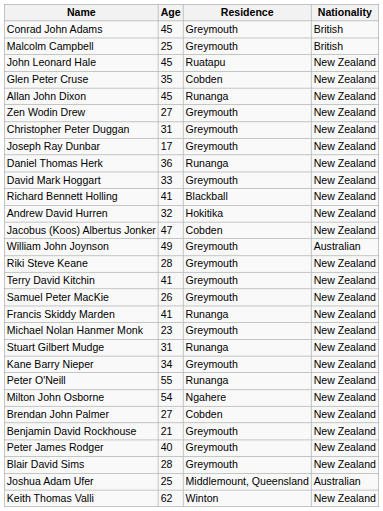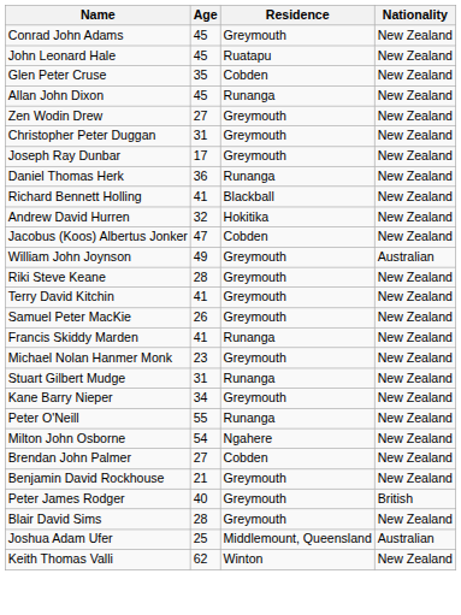 <table class="wikitable sortable">
 <tr>
 <th>Name</th>
 <th>Age</th>
 <th>Residence</th>
 <th>Nationality</th>
 </tr>
 <tr>
 <td>Conrad John Adams</td>
 <td>45</td>
 <td>Greymouth</td>
-<td>British</td>
-</tr>
-<tr>
-<td>Malcolm Campbell</td>
-<td>25</td>
-<td>Greymouth</td>
-<td>British</td>
+<td>New Zealand</td>
 </tr>
 <tr>
 <td>John Leonard Hale</td>
 <td>45</td>
 <td>Ruatapu</td>
 <td>New Zealand</td>
 </tr>
 <tr>
 <td>Glen Peter Cruse</td>
 <td>35</td>
 <td>Cobden</td>
 <td>New Zealand</td>
 </tr>
 <tr>
 <td>Allan John Dixon</td>
 <td>45</td>
 <td>Runanga</td>
 <td>New Zealand</td>
 </tr>
 <tr>
 <td>Zen Wodin Drew</td>
 <td>27</td>
 <td>Greymouth</td>
 <td>New Zealand</td>
 </tr>
 <tr>
 <td>Christopher Peter Duggan</td>
 <td>31</td>
 <td>Greymouth</td>
 <td>New Zealand</td>
 </tr>
 <tr>
 <td>Joseph Ray Dunbar</td>
 <td>17</td>
 <td>Greymouth</td>
 <td>New Zealand</td>
 </tr>
 <tr>
 <td>Daniel Thomas Herk</td>
 <td>36</td>
 <td>Runanga</td>
-<td>New Zealand</td>
-</tr>
-<tr>
-<td>David Mark Hoggart</td>
-<td>33</td>
-<td>Greymouth</td>
 <td>New Zealand</td>
 </tr>
 <tr>
 <td>Richard Bennett Holling</td>
 <td>41</td>
 <td>Blackball</td>
 <td>New Zealand</td>
 </tr>
 <tr>
 <td>Andrew David Hurren</td>
 <td>32</td>
 <td>Hokitika</td>
 <td>New Zealand</td>
 </tr>
 <tr>
 <td>Jacobus (Koos) Albertus Jonker</td>
 <td>47</td>
 <td>Cobden</td>
 <td>New Zealand</td>
 </tr>
 <tr>
 <td>William John Joynson</td>
 <td>49</td>
 <td>Greymouth</td>
 <td>Australian</td>
 </tr>
 <tr>
 <td>Riki Steve Keane</td>
 <td>28</td>
 <td>Greymouth</td>
 <td>New Zealand</td>
 </tr>
 <tr>
 <td>Terry David Kitchin</td>
 <td>41</td>
 <td>Greymouth</td>
 <td>New Zealand</td>
 </tr>
 <tr>
 <td>Samuel Peter MacKie</td>
 <td>26</td>
 <td>Greymouth</td>
 <td>New Zealand</td>
 </tr>
 <tr>
 <td>Francis Skiddy Marden</td>
 <td>41</td>
 <td>Runanga</td>
 <td>New Zealand</td>
 </tr>
 <tr>
 <td>Michael Nolan Hanmer Monk</td>
 <td>23</td>
 <td>Greymouth</td>
 <td>New Zealand</td>
 </tr>
 <tr>
 <td>Stuart Gilbert Mudge</td>
 <td>31</td>
 <td>Runanga</td>
 <td>New Zealand</td>
 </tr>
 <tr>
 <td>Kane Barry Nieper</td>
 <td>34</td>
 <td>Greymouth</td>
 <td>New Zealand</td>
 </tr>
 <tr>
 <td>Peter O'Neill</td>
 <td>55</td>
 <td>Runanga</td>
 <td>New Zealand</td>
 </tr>
 <tr>
 <td>Milton John Osborne</td>
 <td>54</td>
 <td>Ngahere</td>
 <td>New Zealand</td>
 </tr>
 <tr>
 <td>Brendan John Palmer</td>
 <td>27</td>
 <td>Cobden</td>
 <td>New Zealand</td>
 </tr>
 <tr>
 <td>Benjamin David Rockhouse</td>
 <td>21</td>
 <td>Greymouth</td>
 <td>New Zealand</td>
 </tr>
 <tr>
 <td>Peter James Rodger</td>
 <td>40</td>
 <td>Greymouth</td>
-<td>New Zealand</td>
+<td>British</td>
 </tr>
 <tr>
 <td>Blair David Sims</td>
 <td>28</td>
 <td>Greymouth</td>
 <td>New Zealand</td>
 </tr>
 <tr>
 <td>Joshua Adam Ufer</td>
 <td>25</td>
 <td>Middlemount, Queensland</td>
 <td>Australian</td>
 </tr>
 <tr>
 <td>Keith Thomas Valli</td>
 <td>62</td>
 <td>Winton</td>
 <td>New Zealand</td>
 </tr>
 </table>
